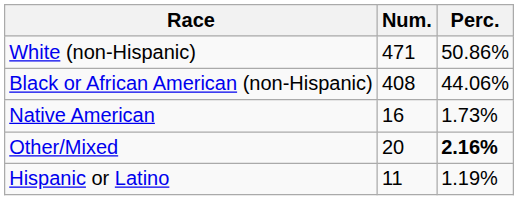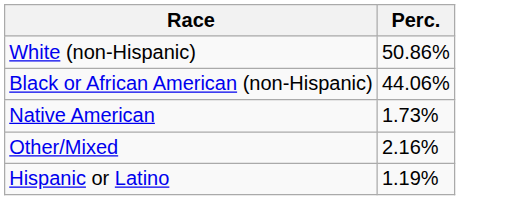 <table class="wikitable">
 <tr>
 <th>Race</th>
-<th>Num.</th>
 <th>Perc.</th>
 </tr>
 <tr>
 <td><a href='#'>White</a> (non-Hispanic)</td>
-<td>471</td>
 <td>50.86%</td>
 </tr>
 <tr>
 <td><a href='#'>Black or African American</a> (non-Hispanic)</td>
-<td>408</td>
 <td>44.06%</td>
 </tr>
 <tr>
 <td><a href='#'>Native American</a></td>
-<td>16</td>
 <td>1.73%</td>
 </tr>
 <tr>
 <td><a href='#'>Other/Mixed</a></td>
-<td>20</td>
-<td><strong>2.16%</strong></td>
+<td>2.16%</td>
 </tr>
 <tr>
 <td><a href='#'>Hispanic</a> or <a href='#'>Latino</a></td>
-<td>11</td>
 <td>1.19%</td>
 </tr>
 </table>
